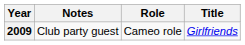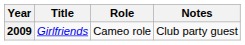 <table class="wikitable plainrowheaders sortable">
 <tr>
 <th scope="col">Year</th>
+<th scope="col">Title</th>
+<th scope="col">Role</th>
 <th scope="col" class="unsortable">Notes</th>
-<th scope="col">Role</th>
-<th scope="col">Title</th>
 </tr>
 <tr>
 <th scope="row">2009</th>
+<td><em><a href='#'>Girlfriends</a></em></td>
+<td>Cameo role</td>
 <td>Club party guest</td>
-<td>Cameo role</td>
-<td><em><a href='#'>Girlfriends</a></em></td>
 </tr>
 </table>
